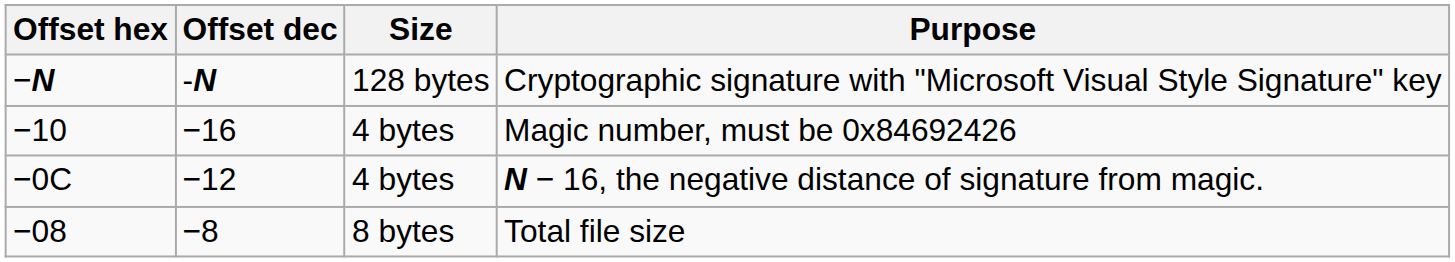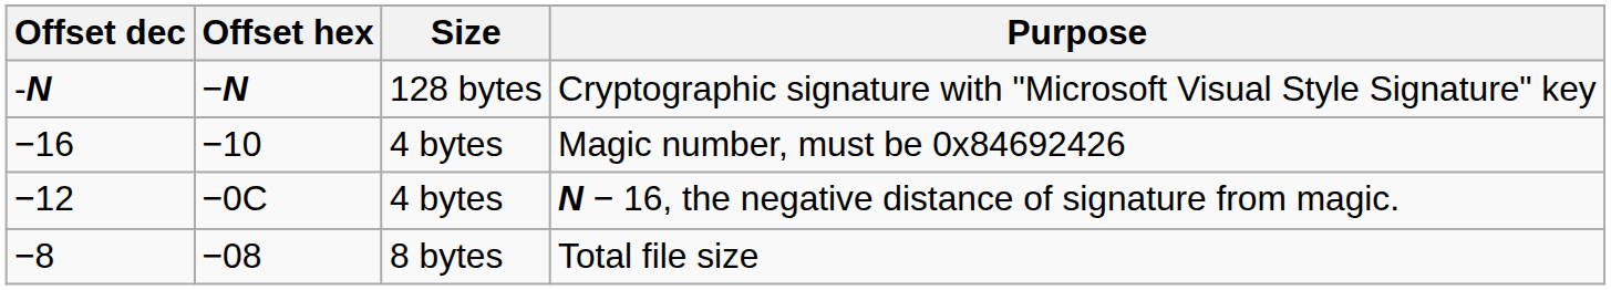 <table class="wikitable" style="margin: 1em auto 1em auto">
 <tr>
+<th>Offset dec</th>
 <th>Offset hex</th>
-<th>Offset dec</th>
 <th>Size</th>
 <th>Purpose</th>
 </tr>
 <tr>
+<td>-<strong><em>N</em></strong></td>
 <td>−<strong><em>N</em></strong></td>
-<td>-<strong><em>N</em></strong></td>
 <td>128 bytes</td>
 <td>Cryptographic signature with "Microsoft Visual Style Signature" key</td>
 </tr>
 <tr>
+<td>−16</td>
 <td>−10</td>
-<td>−16</td>
 <td>4 bytes</td>
 <td>Magic number, must be 0x84692426</td>
 </tr>
 <tr>
+<td>−12</td>
 <td>−0C</td>
-<td>−12</td>
 <td>4 bytes</td>
 <td><strong><em>N</em></strong> − 16, the negative distance of signature from magic.</td>
 </tr>
 <tr>
+<td>−8</td>
 <td>−08</td>
-<td>−8</td>
 <td>8 bytes</td>
 <td>Total file size</td>
 </tr>
 </table>
